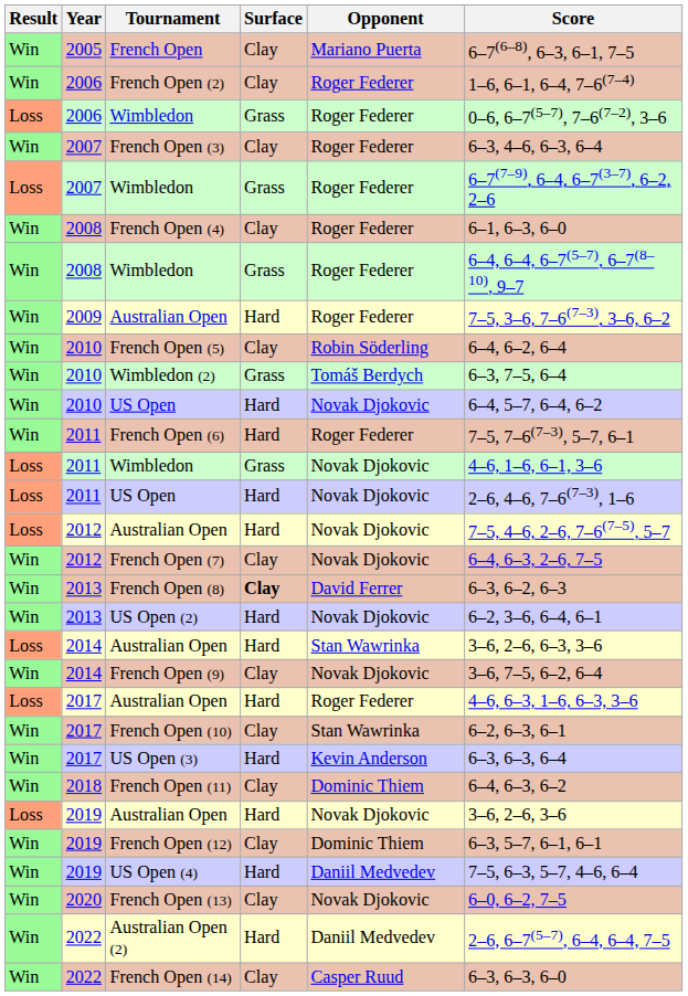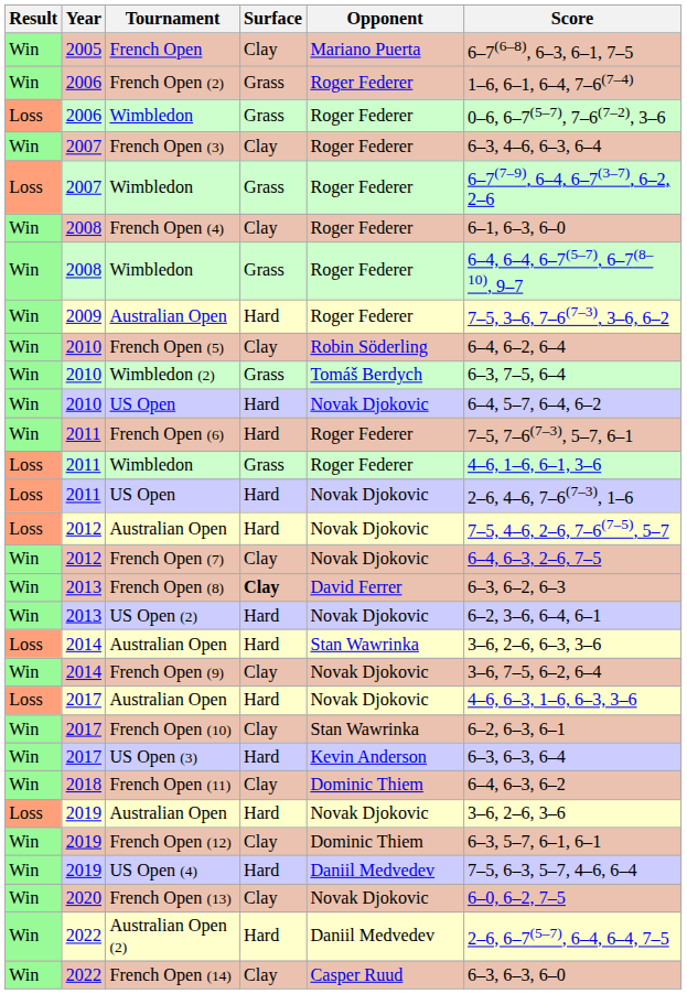 <table class="sortable wikitable">
 <tr>
 <th>Result</th>
 <th>Year</th>
 <th width=120>Tournament</th>
 <th>Surface</th>
 <th width=150>Opponent</th>
 <th width=225 class="unsortable">Score</th>
 </tr>
 <tr style="background:#ebc2af">
 <td bgcolor=98fb98>Win</td>
 <td><a href='#'>2005</a></td>
 <td><a href='#'>French Open</a></td>
 <td>Clay</td>
 <td> <a href='#'>Mariano Puerta</a></td>
 <td>6–7<sup>(6–8)</sup>, 6–3, 6–1, 7–5</td>
 </tr>
 <tr style="background:#ebc2af">
 <td bgcolor=98fb98>Win</td>
 <td><a href='#'>2006</a></td>
 <td>French Open <small>(2)</small></td>
-<td>Clay</td>
+<td>Grass</td>
 <td> <a href='#'>Roger Federer</a></td>
 <td>1–6, 6–1, 6–4, 7–6<sup>(7–4)</sup></td>
 </tr>
 <tr style="background:#cfc">
 <td bgcolor=ffa07a>Loss</td>
 <td><a href='#'>2006</a></td>
 <td><a href='#'>Wimbledon</a></td>
 <td>Grass</td>
 <td> Roger Federer</td>
 <td>0–6, 6–7<sup>(5–7)</sup>, 7–6<sup>(7–2)</sup>, 3–6</td>
 </tr>
 <tr style="background:#ebc2af">
 <td bgcolor=98fb98>Win</td>
 <td><a href='#'>2007</a></td>
 <td>French Open <small>(3)</small></td>
 <td>Clay</td>
 <td> Roger Federer</td>
 <td>6–3, 4–6, 6–3, 6–4</td>
 </tr>
 <tr style="background:#cfc">
 <td bgcolor=ffa07a>Loss</td>
 <td><a href='#'>2007</a></td>
 <td>Wimbledon</td>
 <td>Grass</td>
 <td> Roger Federer</td>
 <td><a href='#'>6–7<sup>(7–9)</sup>, 6–4, 6–7<sup>(3–7)</sup>, 6–2, 2–6</a></td>
 </tr>
 <tr style="background:#ebc2af">
 <td bgcolor=98fb98>Win</td>
 <td><a href='#'>2008</a></td>
 <td>French Open <small>(4)</small></td>
 <td>Clay</td>
 <td> Roger Federer</td>
 <td>6–1, 6–3, 6–0</td>
 </tr>
 <tr style="background:#cfc">
 <td bgcolor=98fb98>Win</td>
 <td><a href='#'>2008</a></td>
 <td>Wimbledon</td>
 <td>Grass</td>
 <td> Roger Federer</td>
 <td><a href='#'>6–4, 6–4, 6–7<sup>(5–7)</sup>, 6–7<sup>(8–10)</sup>, 9–7</a></td>
 </tr>
 <tr style="background:#ffc">
 <td bgcolor=98fb98>Win</td>
 <td><a href='#'>2009</a></td>
 <td><a href='#'>Australian Open</a></td>
 <td>Hard</td>
 <td> Roger Federer</td>
 <td><a href='#'>7–5, 3–6, 7–6<sup>(7–3)</sup>, 3–6, 6–2</a></td>
 </tr>
 <tr style="background:#ebc2af">
 <td bgcolor=98fb98>Win</td>
 <td><a href='#'>2010</a></td>
 <td>French Open <small>(5)</small></td>
 <td>Clay</td>
 <td> <a href='#'>Robin Söderling</a></td>
 <td>6–4, 6–2, 6–4</td>
 </tr>
 <tr style="background:#cfc">
 <td bgcolor=98fb98>Win</td>
 <td><a href='#'>2010</a></td>
 <td>Wimbledon <small>(2)</small></td>
 <td>Grass</td>
 <td> <a href='#'>Tomáš Berdych</a></td>
 <td>6–3, 7–5, 6–4</td>
 </tr>
 <tr style="background:#ccf">
 <td bgcolor=98fb98>Win</td>
 <td><a href='#'>2010</a></td>
 <td><a href='#'>US Open</a></td>
 <td>Hard</td>
 <td> <a href='#'>Novak Djokovic</a></td>
 <td>6–4, 5–7, 6–4, 6–2</td>
 </tr>
 <tr style="background:#ebc2af">
 <td bgcolor=98fb98>Win</td>
 <td><a href='#'>2011</a></td>
 <td>French Open <small>(6)</small></td>
 <td>Hard</td>
 <td> Roger Federer</td>
 <td>7–5, 7–6<sup>(7–3)</sup>, 5–7, 6–1</td>
 </tr>
 <tr style="background:#cfc">
 <td bgcolor=ffa07a>Loss</td>
 <td><a href='#'>2011</a></td>
 <td>Wimbledon</td>
 <td>Grass</td>
-<td> Novak Djokovic</td>
+<td> Roger Federer</td>
 <td><a href='#'>4–6, 1–6, 6–1, 3–6</a></td>
 </tr>
 <tr style="background:#ccf">
 <td bgcolor=ffa07a>Loss</td>
 <td><a href='#'>2011</a></td>
 <td>US Open</td>
 <td>Hard</td>
 <td> Novak Djokovic</td>
 <td>2–6, 4–6, 7–6<sup>(7–3)</sup>, 1–6</td>
 </tr>
 <tr style="background:#ffc">
 <td bgcolor=ffa07a>Loss</td>
 <td><a href='#'>2012</a></td>
 <td>Australian Open</td>
 <td>Hard</td>
 <td> Novak Djokovic</td>
 <td><a href='#'>7–5, 4–6, 2–6, 7–6<sup>(7–5)</sup>, 5–7</a></td>
 </tr>
 <tr style="background:#ebc2af">
 <td bgcolor=98fb98>Win</td>
 <td><a href='#'>2012</a></td>
 <td>French Open <small>(7)</small></td>
 <td>Clay</td>
 <td> Novak Djokovic</td>
 <td><a href='#'>6–4, 6–3, 2–6, 7–5</a></td>
 </tr>
 <tr style="background:#ebc2af">
 <td bgcolor=98fb98>Win</td>
 <td><a href='#'>2013</a></td>
 <td>French Open <small>(8)</small></td>
 <td><strong>Clay</strong></td>
 <td> <a href='#'>David Ferrer</a></td>
 <td>6–3, 6–2, 6–3</td>
 </tr>
 <tr style="background:#ccf">
 <td bgcolor=98fb98>Win</td>
 <td><a href='#'>2013</a></td>
 <td>US Open <small>(2)</small></td>
 <td>Hard</td>
 <td> Novak Djokovic</td>
 <td>6–2, 3–6, 6–4, 6–1</td>
 </tr>
 <tr style="background:#ffc">
 <td bgcolor=ffa07a>Loss</td>
 <td><a href='#'>2014</a></td>
 <td>Australian Open</td>
 <td>Hard</td>
 <td> <a href='#'>Stan Wawrinka</a></td>
 <td>3–6, 2–6, 6–3, 3–6</td>
 </tr>
 <tr style="background:#ebc2af">
 <td bgcolor=98fb98>Win</td>
 <td><a href='#'>2014</a></td>
 <td>French Open <small>(9)</small></td>
 <td>Clay</td>
 <td> Novak Djokovic</td>
 <td>3–6, 7–5, 6–2, 6–4</td>
 </tr>
 <tr style="background:#ffc">
 <td bgcolor=ffa07a>Loss</td>
 <td><a href='#'>2017</a></td>
 <td>Australian Open</td>
 <td>Hard</td>
-<td> Roger Federer</td>
+<td> Novak Djokovic</td>
 <td><a href='#'>4–6, 6–3, 1–6, 6–3, 3–6</a></td>
 </tr>
 <tr style="background:#ebc2af">
 <td bgcolor=98fb98>Win</td>
 <td><a href='#'>2017</a></td>
 <td>French Open <small>(10)</small></td>
 <td>Clay</td>
 <td> Stan Wawrinka</td>
 <td>6–2, 6–3, 6–1</td>
 </tr>
 <tr style="background:#ccf">
 <td bgcolor=98fb98>Win</td>
 <td><a href='#'>2017</a></td>
 <td>US Open <small>(3)</small></td>
 <td>Hard</td>
 <td> <a href='#'>Kevin Anderson</a></td>
 <td>6–3, 6–3, 6–4</td>
 </tr>
 <tr style="background:#ebc2af">
 <td bgcolor=98fb98>Win</td>
 <td><a href='#'>2018</a></td>
 <td>French Open <small>(11)</small></td>
 <td>Clay</td>
 <td> <a href='#'>Dominic Thiem</a></td>
 <td>6–4, 6–3, 6–2</td>
 </tr>
 <tr style="background:#ffc">
 <td bgcolor=ffa07a>Loss</td>
 <td><a href='#'>2019</a></td>
 <td>Australian Open</td>
 <td>Hard</td>
 <td> Novak Djokovic</td>
 <td>3–6, 2–6, 3–6</td>
 </tr>
 <tr style="background:#ebc2af">
 <td bgcolor=98fb98>Win</td>
 <td><a href='#'>2019</a></td>
 <td>French Open <small>(12)</small></td>
 <td>Clay</td>
 <td> Dominic Thiem</td>
 <td>6–3, 5–7, 6–1, 6–1</td>
 </tr>
 <tr style="background:#ccf">
 <td bgcolor=98fb98>Win</td>
 <td><a href='#'>2019</a></td>
 <td>US Open <small>(4)</small></td>
 <td>Hard</td>
 <td> <a href='#'>Daniil Medvedev</a></td>
 <td>7–5, 6–3, 5–7, 4–6, 6–4</td>
 </tr>
 <tr style="background:#ebc2af">
 <td bgcolor=98fb98>Win</td>
 <td><a href='#'>2020</a></td>
 <td>French Open <small>(13)</small></td>
 <td>Clay</td>
 <td> Novak Djokovic</td>
 <td><a href='#'>6–0, 6–2, 7–5</a></td>
 </tr>
 <tr style="background:#ffc">
 <td bgcolor= 98fb98>Win</td>
 <td><a href='#'>2022</a></td>
 <td>Australian Open <small>(2)</small></td>
 <td>Hard</td>
 <td> Daniil Medvedev</td>
 <td><a href='#'>2–6, 6–7<sup>(5–7)</sup>, 6–4, 6–4, 7–5</a></td>
 </tr>
 <tr style="background:#ebc2af">
 <td bgcolor= 98fb98>Win</td>
 <td><a href='#'>2022</a></td>
 <td>French Open <small>(14)</small></td>
 <td>Clay</td>
 <td> <a href='#'>Casper Ruud</a></td>
 <td>6–3, 6–3, 6–0</td>
 </tr>
 </table>
